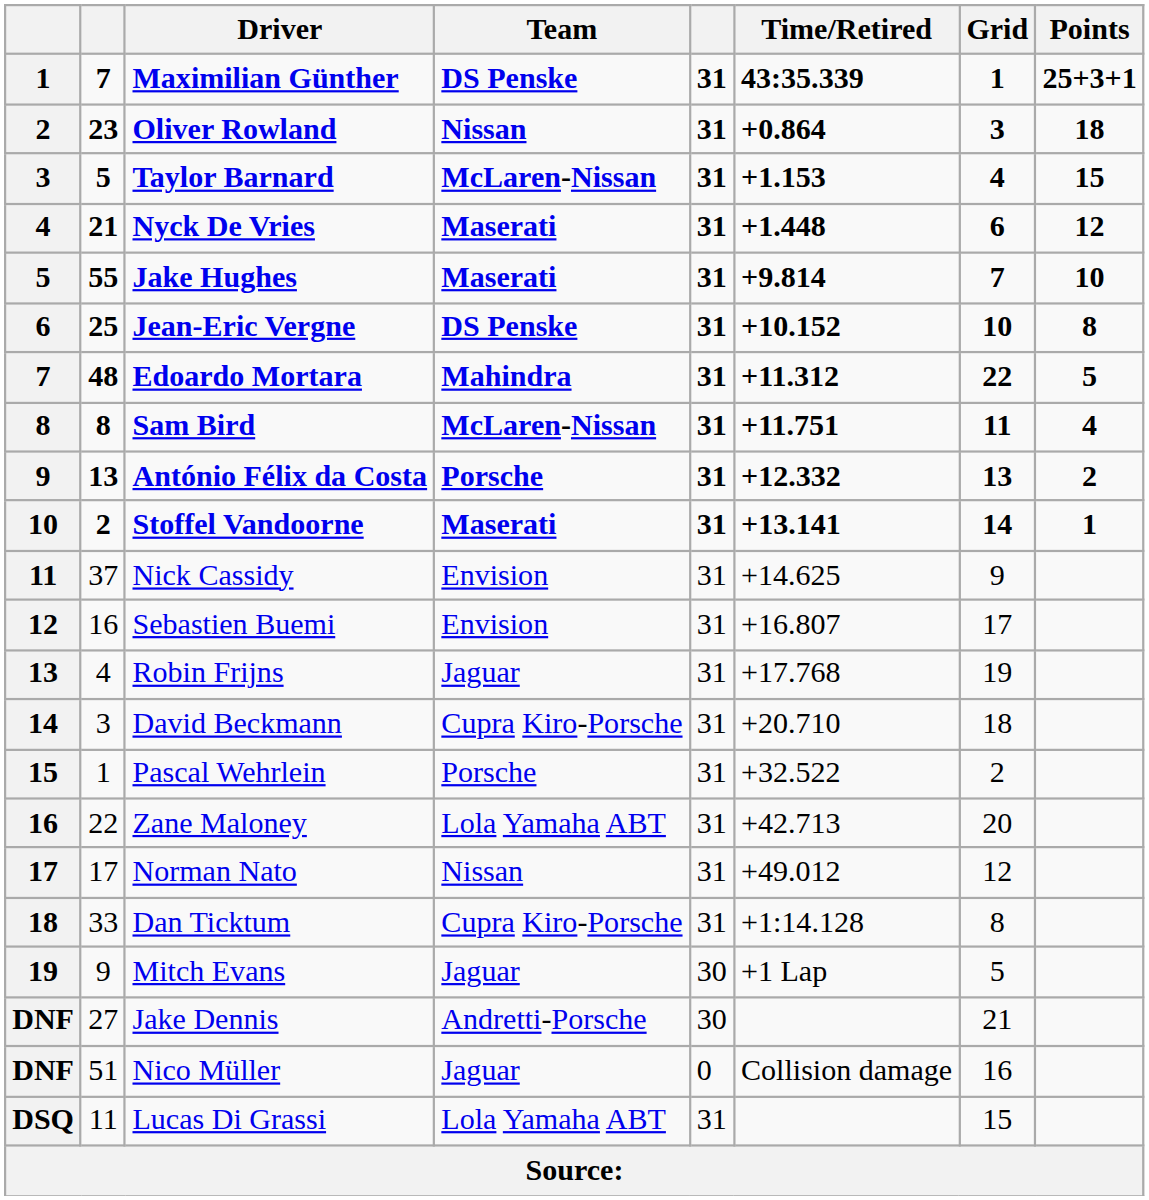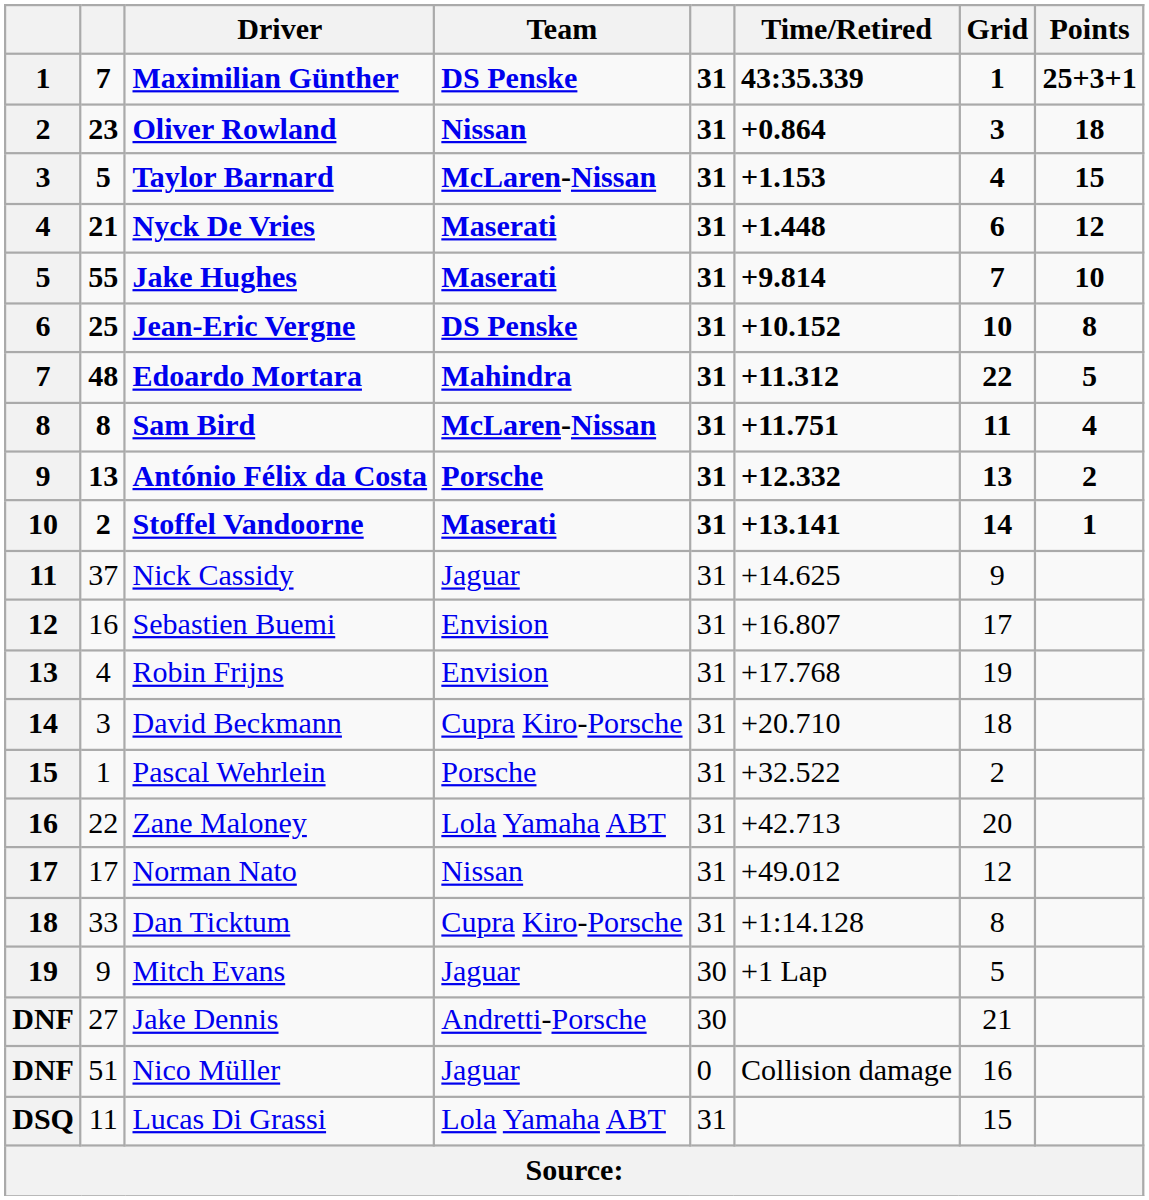 <table class="wikitable sortable" style="font-size: 85%">
 <tr>
 <th scope="col"></th>
 <th scope="col"></th>
 <th scope="col">Driver</th>
 <th scope="col">Team</th>
 <th></th>
 <th>Time/Retired</th>
 <th>Grid</th>
 <th>Points</th>
 </tr>
 <tr>
 <th scope="row">1</th>
 <td align="center"><strong>7</strong></td>
 <td data-sort-value=""><strong> <a href='#'>Maximilian Günther</a></strong></td>
 <td><strong><a href='#'>DS Penske</a></strong></td>
 <td><strong>31</strong></td>
 <td><strong>43:35.339</strong></td>
 <td align="center"><strong>1</strong></td>
 <td align="center"><strong>25+3+1 </strong></td>
 </tr>
 <tr>
 <th scope="row">2</th>
 <td align="center"><strong>23</strong></td>
 <td data-sort-value=""><strong> <a href='#'>Oliver Rowland</a></strong></td>
 <td><strong><a href='#'>Nissan</a></strong></td>
 <td><strong>31</strong></td>
 <td><strong>+0.864</strong></td>
 <td align="center"><strong>3</strong></td>
 <td align="center"><strong>18</strong></td>
 </tr>
 <tr>
 <th scope="row">3</th>
 <td align="center"><strong>5</strong></td>
 <td data-sort-value=""><strong> <a href='#'>Taylor Barnard</a></strong></td>
 <td><strong><a href='#'>McLaren</a>-<a href='#'>Nissan</a></strong></td>
 <td><strong>31</strong></td>
 <td><strong>+1.153</strong></td>
 <td align="center"><strong>4</strong></td>
 <td align="center"><strong>15</strong></td>
 </tr>
 <tr>
 <th scope="row">4</th>
 <td align="center"><strong>21</strong></td>
 <td data-sort-value=""><strong> <a href='#'>Nyck De Vries</a></strong></td>
 <td><strong><a href='#'>Maserati</a></strong></td>
 <td><strong>31</strong></td>
 <td><strong>+1.448</strong></td>
 <td align="center"><strong>6</strong></td>
 <td align="center"><strong>12</strong></td>
 </tr>
 <tr>
 <th scope="row">5</th>
 <td align="center"><strong>55</strong></td>
 <td data-sort-value=""><strong> <a href='#'>Jake Hughes</a></strong></td>
 <td><a href='#'><strong>Maserati</strong></a></td>
 <td><strong>31</strong></td>
 <td><strong>+9.814</strong></td>
 <td align="center"><strong>7</strong></td>
 <td align="center"><strong>10</strong></td>
 </tr>
 <tr>
 <th scope="row">6</th>
 <td align="center"><strong>25</strong></td>
 <td data-sort-value=""><strong> <a href='#'>Jean-Eric Vergne</a></strong></td>
 <td><strong><a href='#'>DS Penske</a></strong></td>
 <td><strong>31</strong></td>
 <td><strong>+10.152</strong></td>
 <td align="center"><strong>10</strong></td>
 <td align="center"><strong>8</strong></td>
 </tr>
 <tr>
 <th scope="row">7</th>
 <td align="center"><strong>48</strong></td>
 <td data-sort-value=""><strong> <a href='#'>Edoardo Mortara</a></strong></td>
 <td><strong><a href='#'>Mahindra</a></strong></td>
 <td><strong>31</strong></td>
 <td><strong>+11.312</strong></td>
 <td align="center"><strong>22</strong></td>
 <td align="center"><strong>5</strong></td>
 </tr>
 <tr>
 <th scope="row">8</th>
 <td align="center"><strong>8</strong></td>
 <td data-sort-value=""><strong> <a href='#'>Sam Bird</a></strong></td>
 <td><strong><a href='#'>McLaren</a>-<a href='#'>Nissan</a></strong></td>
 <td><strong>31</strong></td>
 <td><strong>+11.751</strong></td>
 <td align="center"><strong>11</strong></td>
 <td align="center"><strong>4</strong></td>
 </tr>
 <tr>
 <th scope="row">9</th>
 <td align="center"><strong>13</strong></td>
 <td data-sort-value=""><strong> <a href='#'>António Félix da Costa</a></strong></td>
 <td><strong><a href='#'>Porsche</a></strong></td>
 <td><strong>31</strong></td>
 <td><strong>+12.332</strong></td>
 <td align="center"><strong>13</strong></td>
 <td align="center"><strong>2</strong></td>
 </tr>
 <tr>
 <th scope="row">10</th>
 <td align="center"><strong>2</strong></td>
 <td data-sort-value=""><strong> <a href='#'>Stoffel Vandoorne</a></strong></td>
 <td><strong><a href='#'>Maserati</a></strong></td>
 <td><strong>31</strong></td>
 <td><strong>+13.141</strong></td>
 <td align="center"><strong>14</strong></td>
 <td align="center"><strong>1</strong></td>
 </tr>
 <tr>
 <th scope="row">11</th>
 <td align="center">37</td>
 <td data-sort-value=""> <a href='#'>Nick Cassidy</a></td>
-<td><a href='#'>Envision</a></td>
+<td><a href='#'>Jaguar</a></td>
 <td>31</td>
 <td>+14.625</td>
 <td align="center">9</td>
 <td></td>
 </tr>
 <tr>
 <th scope="row">12</th>
 <td align="center">16</td>
 <td data-sort-value=""> <a href='#'>Sebastien Buemi</a></td>
 <td><a href='#'>Envision</a></td>
 <td>31</td>
 <td>+16.807</td>
 <td align="center">17</td>
 <td></td>
 </tr>
 <tr>
 <th scope="row">13</th>
 <td align="center">4</td>
 <td data-sort-value=""> <a href='#'>Robin Frijns</a></td>
-<td><a href='#'>Jaguar</a></td>
+<td><a href='#'>Envision</a></td>
 <td>31</td>
 <td>+17.768</td>
 <td align="center">19</td>
 <td></td>
 </tr>
 <tr>
 <th scope="row">14</th>
 <td align="center">3</td>
 <td data-sort-value=""> <a href='#'>David Beckmann</a></td>
 <td><a href='#'>Cupra</a> <a href='#'>Kiro</a>-<a href='#'>Porsche</a></td>
 <td>31</td>
 <td>+20.710</td>
 <td align="center">18</td>
 <td></td>
 </tr>
 <tr>
 <th scope="row">15</th>
 <td align="center">1</td>
 <td data-sort-value=""> <a href='#'>Pascal Wehrlein</a></td>
 <td><a href='#'>Porsche</a></td>
 <td>31</td>
 <td>+32.522</td>
 <td align="center">2</td>
 <td></td>
 </tr>
 <tr>
 <th scope="row">16</th>
 <td align="center">22</td>
 <td data-sort-value=""> <a href='#'>Zane Maloney</a></td>
 <td><a href='#'>Lola</a> <a href='#'>Yamaha</a> <a href='#'>ABT</a></td>
 <td>31</td>
 <td>+42.713</td>
 <td align="center">20</td>
 <td align="center"></td>
 </tr>
 <tr>
 <th scope="row">17</th>
 <td align="center">17</td>
 <td data-sort-value=""> <a href='#'>Norman Nato</a></td>
 <td><a href='#'>Nissan</a></td>
 <td>31</td>
 <td>+49.012</td>
 <td align="center">12</td>
 <td align="center"></td>
 </tr>
 <tr>
 <th scope="row">18</th>
 <td align="center">33</td>
 <td data-sort-value=""> <a href='#'>Dan Ticktum</a></td>
 <td><a href='#'>Cupra</a> <a href='#'>Kiro</a>-<a href='#'>Porsche</a></td>
 <td>31</td>
 <td>+1:14.128</td>
 <td align="center">8</td>
 <td align="center"></td>
 </tr>
 <tr>
 <th scope="row">19</th>
 <td align="center">9</td>
 <td data-sort-value=""> <a href='#'>Mitch Evans</a></td>
 <td><a href='#'>Jaguar</a></td>
 <td>30</td>
 <td>+1 Lap</td>
 <td align="center">5</td>
 <td align="center"></td>
 </tr>
 <tr>
 <th scope="row">DNF</th>
 <td align="center">27</td>
 <td data-sort-value=""> <a href='#'>Jake Dennis</a></td>
 <td><a href='#'>Andretti</a>-<a href='#'>Porsche</a></td>
 <td>30</td>
 <td></td>
 <td align="center">21</td>
 <td></td>
 </tr>
 <tr>
 <th scope="row">DNF</th>
 <td align="center">51</td>
 <td data-sort-value=""> <a href='#'>Nico Müller</a></td>
 <td><a href='#'>Jaguar</a></td>
 <td>0</td>
 <td>Collision damage</td>
 <td align="center">16</td>
 <td></td>
 </tr>
 <tr>
 <th scope="row">DSQ</th>
 <td align="center">11</td>
 <td data-sort-value=""> <a href='#'>Lucas Di Grassi</a></td>
 <td><a href='#'>Lola</a> <a href='#'>Yamaha</a> <a href='#'>ABT</a></td>
 <td>31</td>
 <td></td>
 <td align="center">15</td>
 <td></td>
 </tr>
 <tr>
 <th colspan="8">Source: </th>
 </tr>
 </table>
